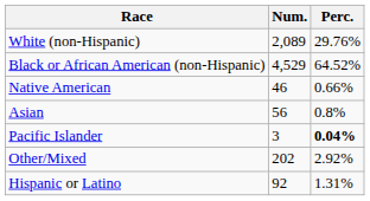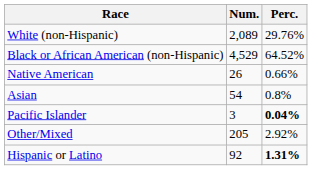 <table class="wikitable">
 <tr>
 <th>Race</th>
 <th>Num.</th>
 <th>Perc.</th>
 </tr>
 <tr>
 <td><a href='#'>White</a> (non-Hispanic)</td>
 <td>2,089</td>
 <td>29.76%</td>
 </tr>
 <tr>
 <td><a href='#'>Black or African American</a> (non-Hispanic)</td>
 <td>4,529</td>
 <td>64.52%</td>
 </tr>
 <tr>
 <td><a href='#'>Native American</a></td>
-<td>46</td>
+<td>26</td>
 <td>0.66%</td>
 </tr>
 <tr>
 <td><a href='#'>Asian</a></td>
-<td>56</td>
+<td>54</td>
 <td>0.8%</td>
 </tr>
 <tr>
 <td><a href='#'>Pacific Islander</a></td>
 <td>3</td>
 <td><strong>0.04%</strong></td>
 </tr>
 <tr>
 <td><a href='#'>Other/Mixed</a></td>
-<td>202</td>
+<td>205</td>
 <td>2.92%</td>
 </tr>
 <tr>
 <td><a href='#'>Hispanic</a> or <a href='#'>Latino</a></td>
 <td>92</td>
-<td>1.31%</td>
+<td><strong>1.31%</strong></td>
 </tr>
 </table>
